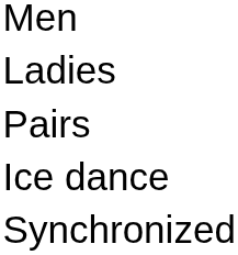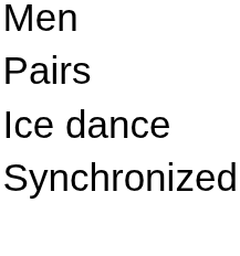 <table>
 <tr>
 <td>Men</td>
-<td></td>
-<td></td>
-<td></td>
-</tr>
-<tr>
-<td>Ladies</td>
 <td></td>
 <td></td>
 <td></td>
 </tr>
 <tr>
 <td>Pairs</td>
 <td></td>
 <td></td>
 <td></td>
 </tr>
 <tr>
 <td>Ice dance</td>
 <td></td>
 <td></td>
 <td></td>
 </tr>
 <tr>
 <td>Synchronized</td>
 <td></td>
 <td></td>
 <td></td>
 </tr>
 </table>
